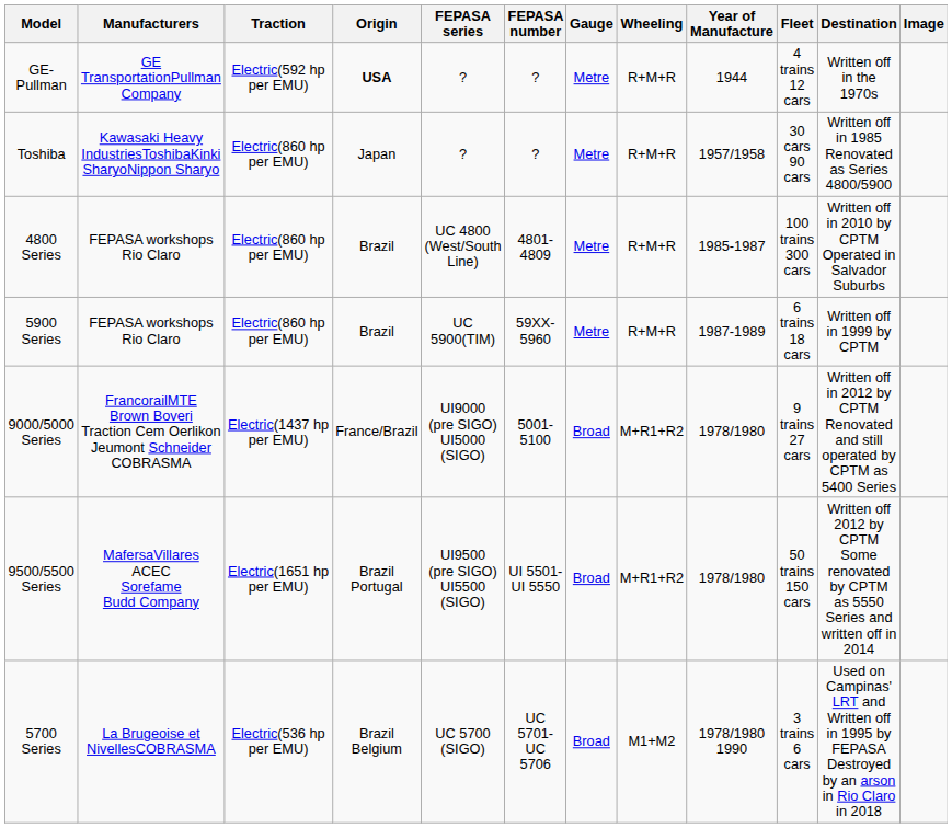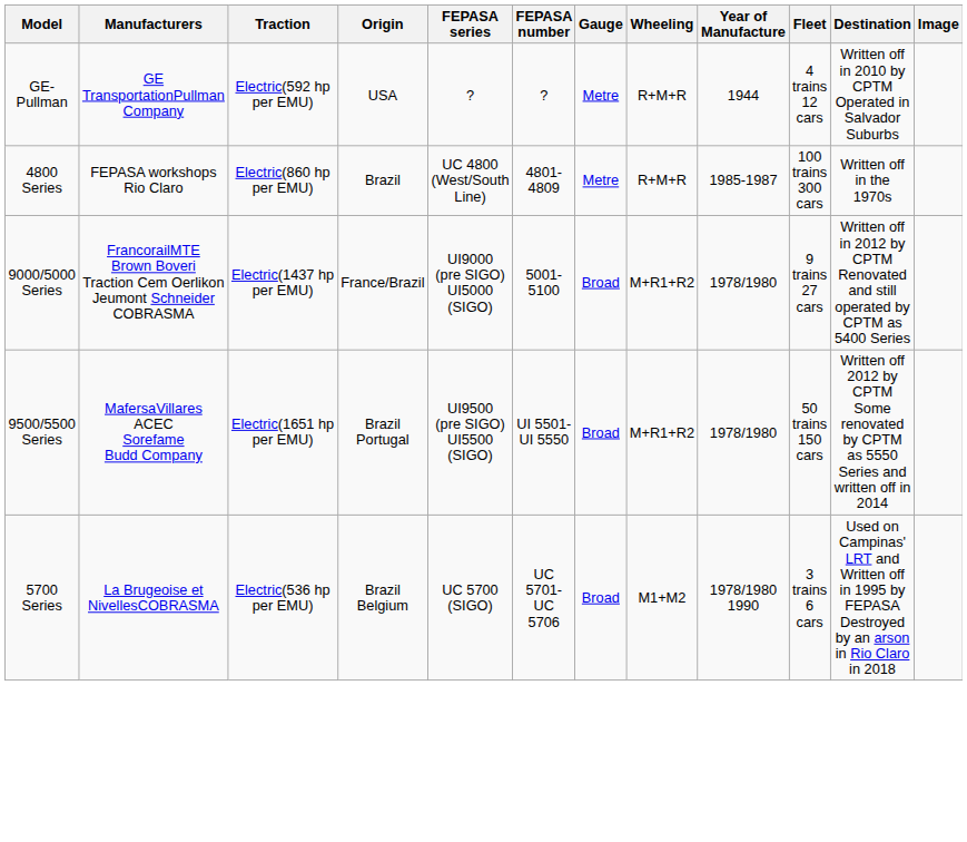 <table class="wikitable sortable" style="font-size:84%;">
 <tr>
 <th>Model</th>
 <th>Manufacturers</th>
 <th>Traction</th>
 <th>Origin</th>
 <th>FEPASA series</th>
 <th>FEPASA number</th>
 <th>Gauge</th>
 <th>Wheeling</th>
 <th>Year of Manufacture</th>
 <th>Fleet</th>
 <th>Destination</th>
 <th class="Unsortable">Image</th>
 </tr>
 <tr align="center">
 <td>GE-Pullman</td>
 <td><a href='#'>GE Transportation</a><a href='#'>Pullman Company</a></td>
 <td><a href='#'>Electric</a>(592 hp per EMU)</td>
-<td><strong>USA</strong></td>
+<td>USA</td>
 <td>?</td>
 <td>?</td>
 <td><a href='#'>Metre</a></td>
 <td>R+M+R</td>
 <td>1944</td>
 <td>4 trains<br>12 cars</td>
-<td>Written off in the 1970s</td>
-<td></td>
-</tr>
-<tr align="center">
-<td>Toshiba</td>
-<td><a href='#'>Kawasaki Heavy Industries</a><a href='#'>Toshiba</a><a href='#'>Kinki Sharyo</a><a href='#'>Nippon Sharyo</a></td>
-<td><a href='#'>Electric</a>(860 hp per EMU)</td>
-<td>Japan</td>
-<td>?</td>
-<td>?</td>
-<td><a href='#'>Metre</a></td>
-<td>R+M+R</td>
-<td>1957/1958</td>
-<td>30 cars<br>90 cars</td>
-<td>Written off in 1985<br>Renovated as Series 4800/5900</td>
+<td>Written off in 2010 by CPTM<br>Operated in Salvador Suburbs</td>
 <td></td>
 </tr>
 <tr align="center">
 <td>4800 Series</td>
 <td>FEPASA workshops Rio Claro</td>
 <td><a href='#'>Electric</a>(860 hp per EMU)</td>
 <td>Brazil</td>
 <td>UC 4800 (West/South Line)</td>
 <td>4801-4809</td>
 <td><a href='#'>Metre</a></td>
 <td>R+M+R</td>
 <td>1985-1987</td>
 <td>100 trains<br>300 cars</td>
-<td>Written off in 2010 by CPTM<br>Operated in Salvador Suburbs</td>
-<td></td>
-</tr>
-<tr align="center">
-<td>5900 Series</td>
-<td>FEPASA workshops Rio Claro</td>
-<td><a href='#'>Electric</a>(860 hp per EMU)</td>
-<td>Brazil</td>
-<td>UC 5900(TIM)</td>
-<td>59XX-5960</td>
-<td><a href='#'>Metre</a></td>
-<td>R+M+R</td>
-<td>1987-1989</td>
-<td>6 trains<br>18 cars</td>
-<td>Written off in 1999 by CPTM</td>
+<td>Written off in the 1970s</td>
 <td></td>
 </tr>
 <tr align="center">
 <td>9000/5000 Series</td>
 <td><a href='#'>FrancorailMTE</a><br><a href='#'>Brown Boveri</a><br>Traction Cem Oerlikon<br>Jeumont <a href='#'>Schneider</a><br>COBRASMA</td>
 <td><a href='#'>Electric</a>(1437 hp per EMU)</td>
 <td>France/Brazil</td>
 <td>UI9000<br>(pre SIGO) UI5000 (SIGO)</td>
 <td>5001-5100</td>
 <td><a href='#'>Broad</a></td>
 <td>M+R1+R2</td>
 <td>1978/1980</td>
 <td>9 trains<br>27 cars</td>
 <td>Written off in 2012 by CPTM<br>Renovated and still operated by CPTM as 5400 Series</td>
 <td></td>
 </tr>
 <tr align="center">
 <td>9500/5500 Series</td>
 <td><a href='#'>MafersaVillares</a><br>ACEC<br><a href='#'>Sorefame</a><br><a href='#'>Budd Company</a></td>
 <td><a href='#'>Electric</a>(1651 hp per EMU)</td>
 <td>Brazil<br>Portugal</td>
 <td>UI9500<br>(pre SIGO) UI5500 (SIGO)</td>
 <td>UI 5501- UI 5550</td>
 <td><a href='#'>Broad</a></td>
 <td>M+R1+R2</td>
 <td>1978/1980</td>
 <td>50 trains<br>150 cars</td>
 <td>Written off 2012 by CPTM<br>Some renovated by CPTM as 5550 Series and written off in 2014</td>
 <td></td>
 </tr>
 <tr align="center">
 <td>5700 Series</td>
 <td><a href='#'>La Brugeoise et NivellesCOBRASMA</a></td>
 <td><a href='#'>Electric</a>(536 hp per EMU)</td>
 <td>Brazil<br>Belgium</td>
 <td>UC 5700 (SIGO)</td>
 <td>UC 5701-UC 5706</td>
 <td><a href='#'>Broad</a></td>
 <td>M1+M2</td>
 <td>1978/1980<br>1990</td>
 <td>3 trains<br>6 cars</td>
 <td>Used on Campinas' <a href='#'>LRT</a> and<br>Written off in 1995 by FEPASA<br>Destroyed by an <a href='#'>arson</a> in <a href='#'>Rio Claro</a> in 2018</td>
 <td></td>
 </tr>
 </table>
